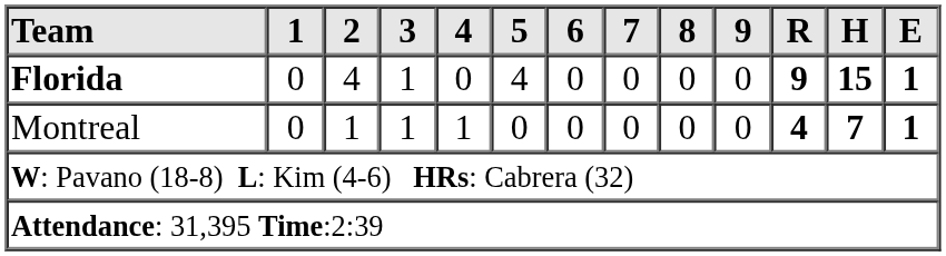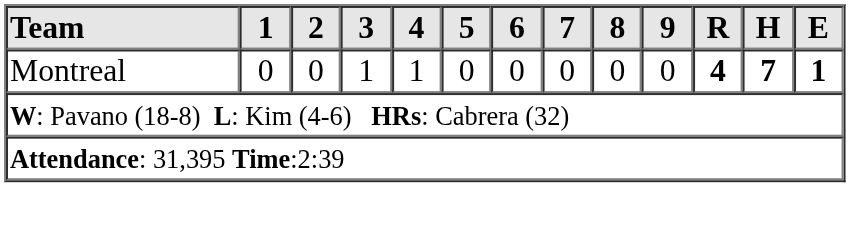 <table border=1 cellspacing=0 width=425 style="margin-left:3em;">
 <tr style="text-align:center; background-color:#e6e6e6;">
 <th align=left width=28%>Team</th>
 <th width=6%>1</th>
 <th width=6%>2</th>
 <th width=6%>3</th>
 <th width=6%>4</th>
 <th width=6%>5</th>
 <th width=6%>6</th>
 <th width=6%>7</th>
 <th width=6%>8</th>
 <th width=6%>9</th>
 <th width=6%>R</th>
 <th width=6%>H</th>
 <th width=6%>E</th>
 </tr>
 <tr style="text-align:center;">
-<td align=left><strong>Florida</strong></td>
-<td>0</td>
-<td>4</td>
-<td>1</td>
-<td>0</td>
-<td>4</td>
+<td align=left>Montreal</td>
 <td>0</td>
 <td>0</td>
-<td>0</td>
-<td>0</td>
-<td><strong>9</strong></td>
-<td><strong>15</strong></td>
-<td><strong>1</strong></td>
-</tr>
-<tr style="text-align:center;">
-<td align=left>Montreal</td>
-<td>0</td>
-<td>1</td>
 <td>1</td>
 <td>1</td>
 <td>0</td>
 <td>0</td>
 <td>0</td>
 <td>0</td>
 <td>0</td>
 <td><strong>4</strong></td>
 <td><strong>7</strong></td>
 <td><strong>1</strong></td>
 </tr>
 <tr style="text-align:left;">
 <td colspan=13><small><strong>W</strong>: Pavano (18-8)  <strong>L</strong>: Kim (4-6)   <strong>HRs</strong>: Cabrera (32)</small></td>
 </tr>
 <tr style="text-align:left;">
 <td colspan=13><small><strong>Attendance</strong>: 31,395 <strong>Time</strong>:2:39</small></td>
 </tr>
 </table>
